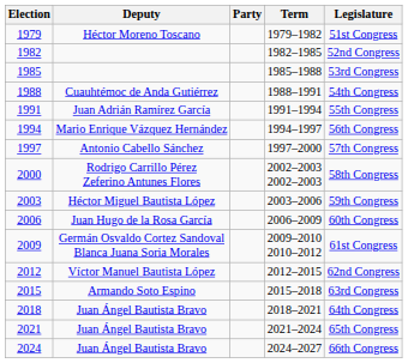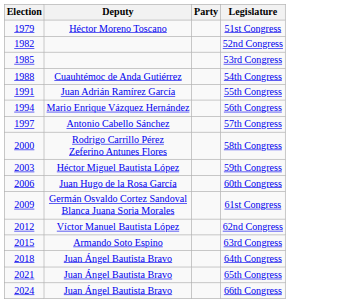 <table class="wikitable sortable" style="text-align: center">
 <tr>
 <th>Election</th>
 <th class="unsortable">Deputy</th>
 <th class="unsortable">Party</th>
-<th class="unsortable">Term</th>
 <th class="unsortable">Legislature</th>
 </tr>
 <tr>
 <td><a href='#'>1979</a></td>
 <td><a href='#'>Héctor Moreno Toscano</a></td>
 <td></td>
-<td>1979–1982</td>
 <td><a href='#'>51st Congress</a></td>
 </tr>
 <tr>
 <td><a href='#'>1982</a></td>
 <td></td>
 <td></td>
-<td>1982–1985</td>
 <td><a href='#'>52nd Congress</a></td>
 </tr>
 <tr>
 <td><a href='#'>1985</a></td>
 <td></td>
 <td></td>
-<td>1985–1988</td>
 <td><a href='#'>53rd Congress</a></td>
 </tr>
 <tr>
 <td><a href='#'>1988</a></td>
 <td><a href='#'>Cuauhtémoc de Anda Gutiérrez</a></td>
 <td></td>
-<td>1988–1991</td>
 <td><a href='#'>54th Congress</a></td>
 </tr>
 <tr>
 <td><a href='#'>1991</a></td>
 <td><a href='#'>Juan Adrián Ramírez García</a></td>
 <td></td>
-<td>1991–1994</td>
 <td><a href='#'>55th Congress</a></td>
 </tr>
 <tr>
 <td><a href='#'>1994</a></td>
 <td><a href='#'>Mario Enrique Vázquez Hernández</a></td>
 <td></td>
-<td>1994–1997</td>
 <td><a href='#'>56th Congress</a></td>
 </tr>
 <tr>
 <td><a href='#'>1997</a></td>
 <td><a href='#'>Antonio Cabello Sánchez</a></td>
 <td></td>
-<td>1997–2000</td>
 <td><a href='#'>57th Congress</a></td>
 </tr>
 <tr>
 <td><a href='#'>2000</a></td>
 <td><a href='#'>Rodrigo Carrillo Pérez</a><br><a href='#'>Zeferino Antunes Flores</a></td>
 <td></td>
-<td>2002–2003<br>2002–2003</td>
 <td><a href='#'>58th Congress</a></td>
 </tr>
 <tr>
 <td><a href='#'>2003</a></td>
 <td><a href='#'>Héctor Miguel Bautista López</a></td>
 <td></td>
-<td>2003–2006</td>
 <td><a href='#'>59th Congress</a></td>
 </tr>
 <tr>
 <td><a href='#'>2006</a></td>
 <td><a href='#'>Juan Hugo de la Rosa García</a></td>
 <td></td>
-<td>2006–2009</td>
 <td><a href='#'>60th Congress</a></td>
 </tr>
 <tr>
 <td><a href='#'>2009</a></td>
 <td><a href='#'>Germán Osvaldo Cortez Sandoval</a><br><a href='#'>Blanca Juana Soria Morales</a></td>
 <td></td>
-<td>2009–2010<br>2010–2012</td>
 <td><a href='#'>61st Congress</a></td>
 </tr>
 <tr>
 <td><a href='#'>2012</a></td>
 <td><a href='#'>Víctor Manuel Bautista López</a></td>
 <td></td>
-<td>2012–2015</td>
 <td><a href='#'>62nd Congress</a></td>
 </tr>
 <tr>
 <td><a href='#'>2015</a></td>
 <td><a href='#'>Armando Soto Espino</a></td>
 <td></td>
-<td>2015–2018</td>
 <td><a href='#'>63rd Congress</a></td>
 </tr>
 <tr>
 <td><a href='#'>2018</a></td>
 <td><a href='#'>Juan Ángel Bautista Bravo</a></td>
 <td></td>
-<td>2018–2021</td>
 <td><a href='#'>64th Congress</a></td>
 </tr>
 <tr>
 <td><a href='#'>2021</a></td>
 <td><a href='#'>Juan Ángel Bautista Bravo</a></td>
 <td></td>
-<td>2021–2024</td>
 <td><a href='#'>65th Congress</a></td>
 </tr>
 <tr>
 <td><a href='#'>2024</a></td>
 <td><a href='#'>Juan Ángel Bautista Bravo</a></td>
 <td></td>
-<td>2024–2027</td>
 <td><a href='#'>66th Congress</a></td>
 </tr>
 </table>
